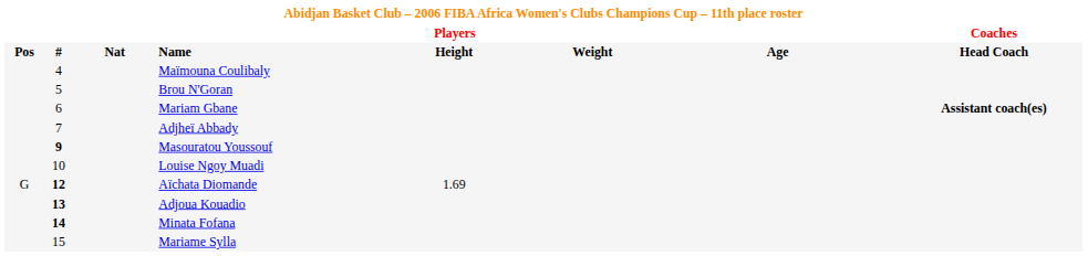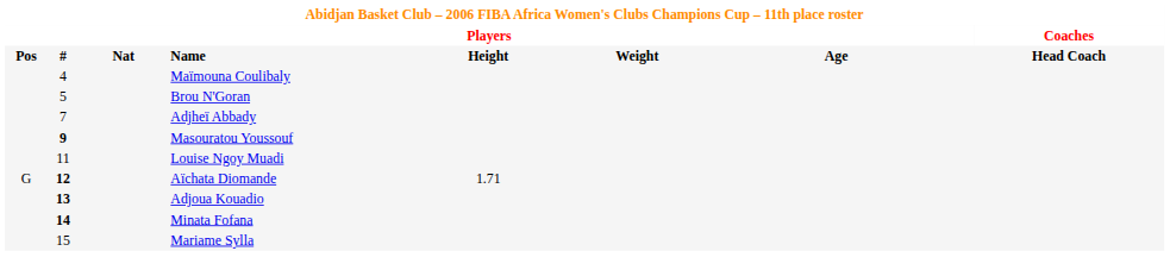 <table border=0 cellpadding=2 cellspacing=0  |- bgcolor=#f5f5f5 style="text-align:center; font-size:90%;" width=75%>
 <tr>
 <td colspan="8" style="background: white; color: #ff8c00"><strong>Abidjan Basket Club – 2006 FIBA Africa Women's Clubs Champions Cup – 11th place roster</strong></td>
 </tr>
 <tr>
 <td colspan="7" style="background: white; color: red"><strong>Players</strong></td>
 <td style="background: white; color: red"><strong>Coaches</strong></td>
 </tr>
 <tr style="background=#f5f5f5; color: black">
 <th width=5px>Pos</th>
 <th width=5px>#</th>
 <th width=50px>Nat</th>
 <th width=135px align=left>Name</th>
 <th width=100px>Height</th>
 <th width=70px>Weight</th>
 <th width=160px>Age</th>
 <th width=110px>Head Coach</th>
 </tr>
 <tr>
 <td></td>
 <td>4</td>
 <td></td>
 <td align=left><a href='#'>Maïmouna Coulibaly</a></td>
 <td></td>
 <td></td>
 <td><span></span></td>
 <td></td>
 </tr>
 <tr>
 <td></td>
 <td>5</td>
 <td></td>
 <td align=left><a href='#'>Brou N'Goran</a></td>
 <td></td>
 <td></td>
 <td><span></span></td>
 </tr>
 <tr>
 <td></td>
-<td>6</td>
-<td></td>
-<td align=left><a href='#'>Mariam Gbane</a></td>
-<td></td>
-<td></td>
-<td><span></span></td>
-<td><strong>Assistant coach(es)</strong></td>
-</tr>
-<tr>
-<td></td>
 <td>7</td>
 <td></td>
 <td align=left><a href='#'>Adjheï Abbady</a></td>
 <td></td>
 <td></td>
 <td><span></span></td>
 </tr>
 <tr>
 <td></td>
 <td><strong>9</strong></td>
 <td></td>
 <td align=left><a href='#'>Masouratou Youssouf</a></td>
 <td></td>
 <td></td>
 <td><span></span></td>
 </tr>
 <tr>
 <td></td>
-<td>10</td>
+<td>11</td>
 <td></td>
 <td align=left><a href='#'>Louise Ngoy Muadi</a></td>
 <td></td>
 <td></td>
 <td><span></span></td>
 </tr>
 <tr>
 <td>G</td>
 <td><strong>12</strong></td>
 <td></td>
 <td align=left><a href='#'>Aïchata Diomande</a></td>
-<td>1.69</td>
+<td>1.71</td>
 <td></td>
 <td><span></span></td>
 <td></td>
 </tr>
 <tr>
 <td></td>
 <td><strong>13</strong></td>
 <td></td>
 <td align=left><a href='#'>Adjoua Kouadio</a></td>
 <td></td>
 <td></td>
 <td><span></span></td>
 </tr>
 <tr>
 <td></td>
 <td><strong>14</strong></td>
 <td></td>
 <td align=left><a href='#'>Minata Fofana</a></td>
 <td></td>
 <td></td>
 <td><span></span></td>
 </tr>
 <tr>
 <td></td>
 <td>15</td>
 <td></td>
 <td align=left><a href='#'>Mariame Sylla</a></td>
 <td></td>
 <td></td>
 <td><span></span></td>
 </tr>
 </table>
